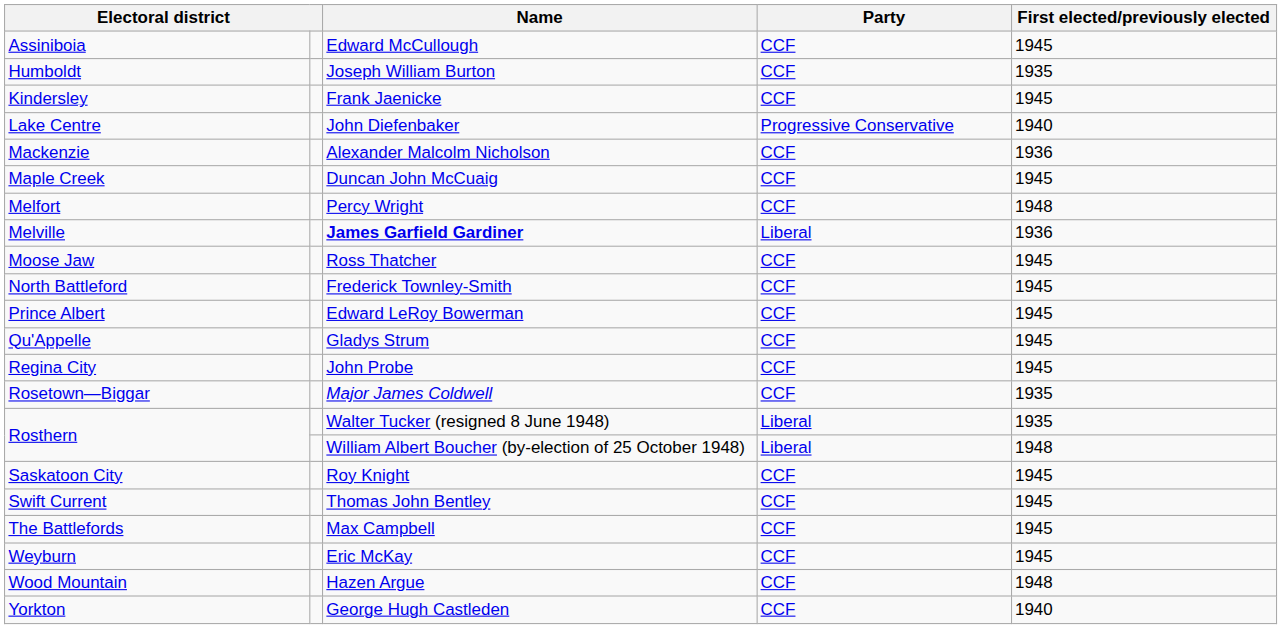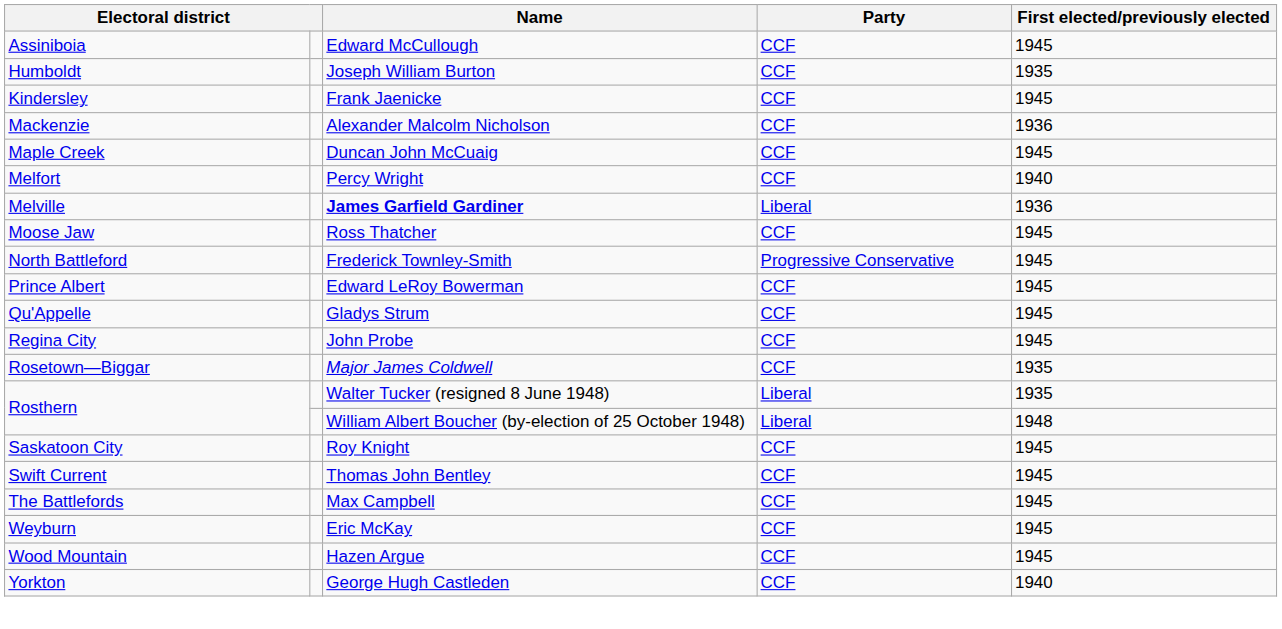 <table class="wikitable" width=95%>
 <tr>
 <th colspan=2 width=25%>Electoral district</th>
 <th>Name</th>
 <th width=20%>Party</th>
 <th>First elected/previously elected</th>
 </tr>
 <tr>
 <td width=24%><a href='#'>Assiniboia</a></td>
 <td></td>
 <td><a href='#'>Edward McCullough</a></td>
 <td><a href='#'>CCF</a></td>
 <td>1945</td>
 </tr>
 <tr>
 <td><a href='#'>Humboldt</a></td>
 <td></td>
 <td><a href='#'>Joseph William Burton</a></td>
 <td><a href='#'>CCF</a></td>
 <td>1935</td>
 </tr>
 <tr>
 <td><a href='#'>Kindersley</a></td>
 <td></td>
 <td><a href='#'>Frank Jaenicke</a></td>
 <td><a href='#'>CCF</a></td>
 <td>1945</td>
 </tr>
 <tr>
-<td><a href='#'>Lake Centre</a></td>
-<td></td>
-<td><a href='#'>John Diefenbaker</a></td>
-<td><a href='#'>Progressive Conservative</a></td>
-<td>1940</td>
-</tr>
-<tr>
 <td><a href='#'>Mackenzie</a></td>
 <td></td>
 <td><a href='#'>Alexander Malcolm Nicholson</a></td>
 <td><a href='#'>CCF</a></td>
 <td>1936</td>
 </tr>
 <tr>
 <td><a href='#'>Maple Creek</a></td>
 <td></td>
 <td><a href='#'>Duncan John McCuaig</a></td>
 <td><a href='#'>CCF</a></td>
 <td>1945</td>
 </tr>
 <tr>
 <td><a href='#'>Melfort</a></td>
 <td></td>
 <td><a href='#'>Percy Wright</a></td>
 <td><a href='#'>CCF</a></td>
-<td>1948</td>
+<td>1940</td>
 </tr>
 <tr>
 <td><a href='#'>Melville</a></td>
 <td></td>
 <td><strong><a href='#'>James Garfield Gardiner</a></strong></td>
 <td><a href='#'>Liberal</a></td>
 <td>1936</td>
 </tr>
 <tr>
 <td><a href='#'>Moose Jaw</a></td>
 <td></td>
 <td><a href='#'>Ross Thatcher</a></td>
 <td><a href='#'>CCF</a></td>
 <td>1945</td>
 </tr>
 <tr>
 <td><a href='#'>North Battleford</a></td>
 <td></td>
 <td><a href='#'>Frederick Townley-Smith</a></td>
-<td><a href='#'>CCF</a></td>
+<td><a href='#'>Progressive Conservative</a></td>
 <td>1945</td>
 </tr>
 <tr>
 <td><a href='#'>Prince Albert</a></td>
 <td></td>
 <td><a href='#'>Edward LeRoy Bowerman</a></td>
 <td><a href='#'>CCF</a></td>
 <td>1945</td>
 </tr>
 <tr>
 <td><a href='#'>Qu'Appelle</a></td>
 <td></td>
 <td><a href='#'>Gladys Strum</a></td>
 <td><a href='#'>CCF</a></td>
 <td>1945</td>
 </tr>
 <tr>
 <td><a href='#'>Regina City</a></td>
 <td></td>
 <td><a href='#'>John Probe</a></td>
 <td><a href='#'>CCF</a></td>
 <td>1945</td>
 </tr>
 <tr>
 <td><a href='#'>Rosetown—Biggar</a></td>
 <td></td>
 <td><em><a href='#'>Major James Coldwell</a></em></td>
 <td><a href='#'>CCF</a></td>
 <td>1935</td>
 </tr>
 <tr>
 <td rowspan=2><a href='#'>Rosthern</a></td>
 <td></td>
 <td><a href='#'>Walter Tucker</a>  (resigned 8 June 1948)</td>
 <td><a href='#'>Liberal</a></td>
 <td>1935</td>
 </tr>
 <tr>
 <td></td>
 <td><a href='#'>William Albert Boucher</a> (by-election of 25 October 1948)</td>
 <td><a href='#'>Liberal</a></td>
 <td>1948</td>
 </tr>
 <tr>
 <td><a href='#'>Saskatoon City</a></td>
 <td></td>
 <td><a href='#'>Roy Knight</a></td>
 <td><a href='#'>CCF</a></td>
 <td>1945</td>
 </tr>
 <tr>
 <td><a href='#'>Swift Current</a></td>
 <td></td>
 <td><a href='#'>Thomas John Bentley</a></td>
 <td><a href='#'>CCF</a></td>
 <td>1945</td>
 </tr>
 <tr>
 <td><a href='#'>The Battlefords</a></td>
 <td></td>
 <td><a href='#'>Max Campbell</a></td>
 <td><a href='#'>CCF</a></td>
 <td>1945</td>
 </tr>
 <tr>
 <td><a href='#'>Weyburn</a></td>
 <td></td>
 <td><a href='#'>Eric McKay</a></td>
 <td><a href='#'>CCF</a></td>
 <td>1945</td>
 </tr>
 <tr>
 <td><a href='#'>Wood Mountain</a></td>
 <td></td>
 <td><a href='#'>Hazen Argue</a></td>
 <td><a href='#'>CCF</a></td>
-<td>1948</td>
+<td>1945</td>
 </tr>
 <tr>
 <td><a href='#'>Yorkton</a></td>
 <td></td>
 <td><a href='#'>George Hugh Castleden</a></td>
 <td><a href='#'>CCF</a></td>
 <td>1940</td>
 </tr>
 </table>
